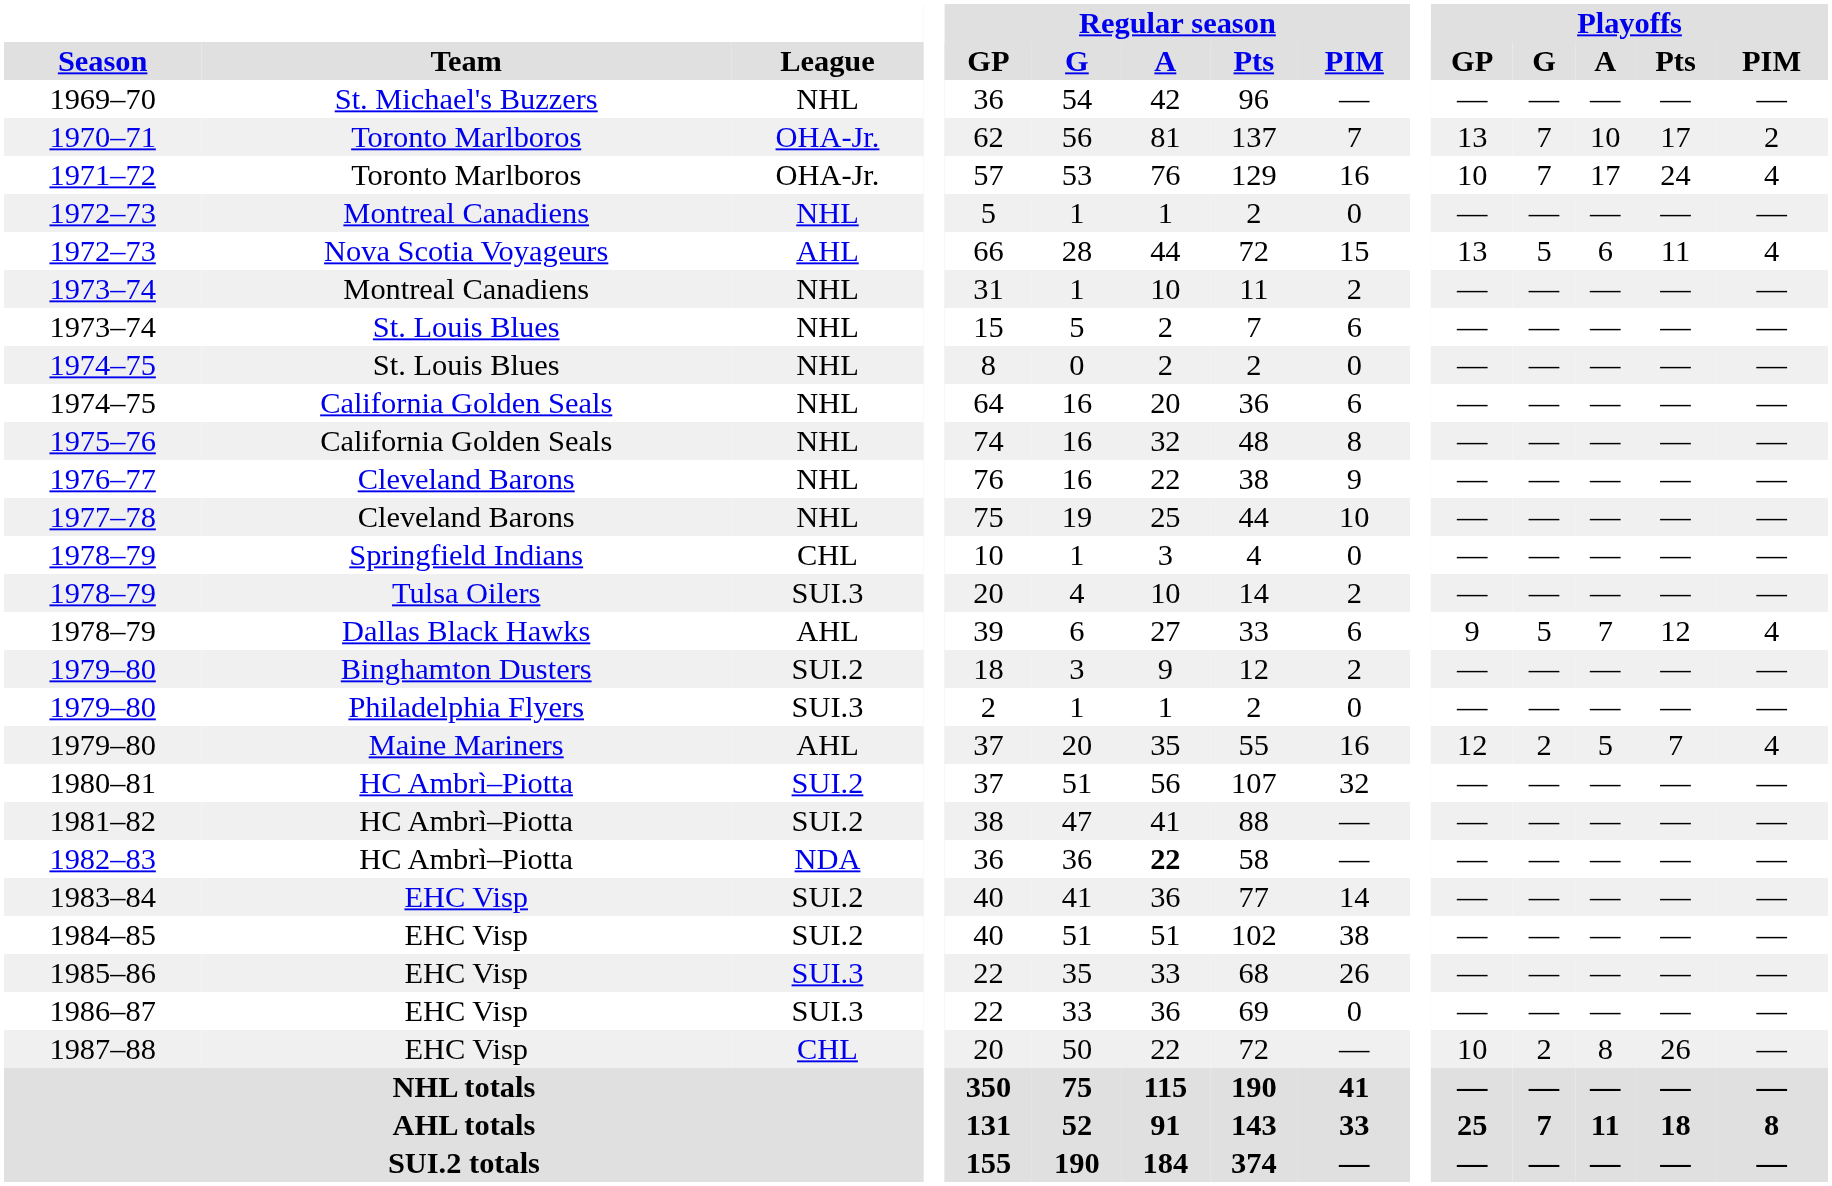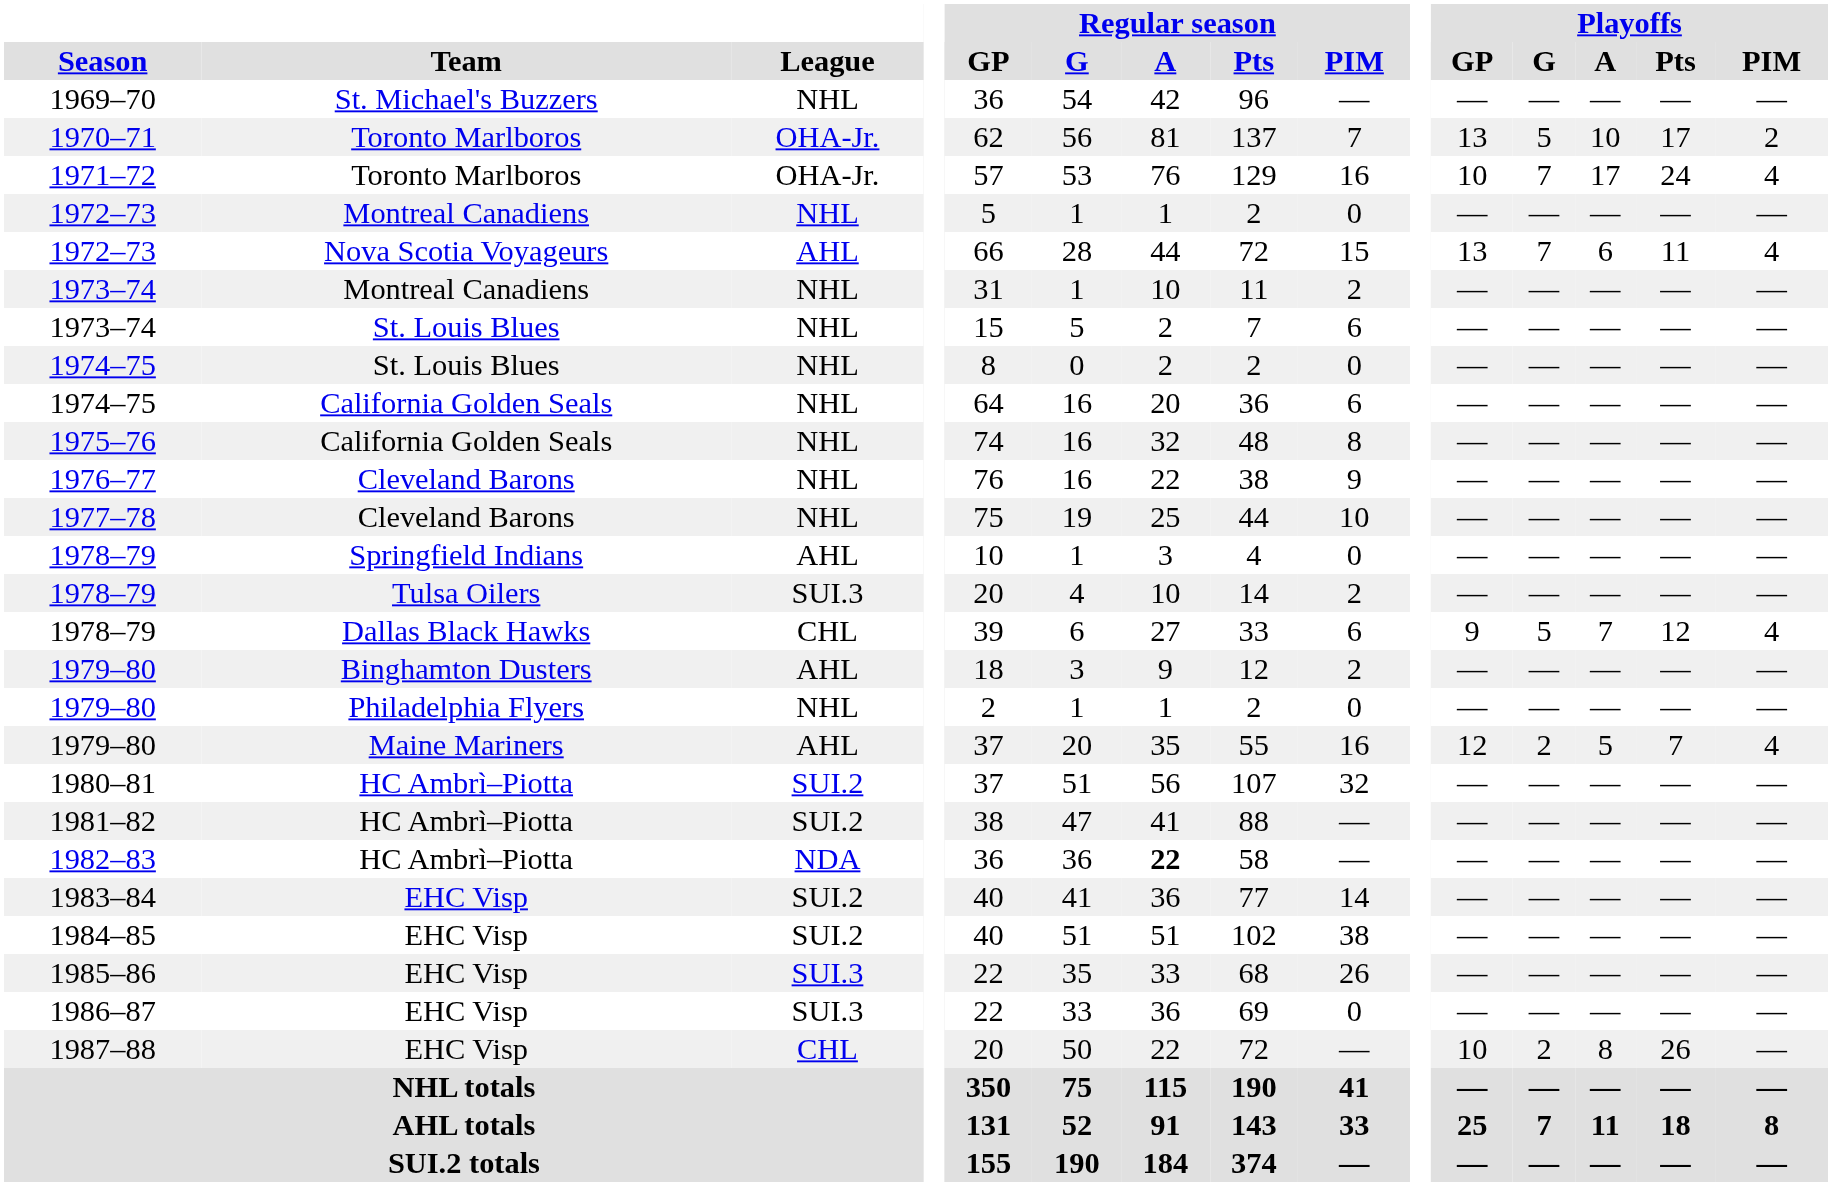 <table border="0" cellpadding="1" cellspacing="0" style="text-align:center; width:60em">
 <tr bgcolor="#e0e0e0">
 <th colspan="3" bgcolor="#ffffff"> </th>
 <th rowspan="99" bgcolor="#ffffff"> </th>
 <th colspan="5"><a href='#'>Regular season</a></th>
 <th rowspan="99" bgcolor="#ffffff"> </th>
 <th colspan="5"><a href='#'>Playoffs</a></th>
 </tr>
 <tr bgcolor="#e0e0e0">
 <th><a href='#'>Season</a></th>
 <th>Team</th>
 <th>League</th>
 <th>GP</th>
 <th><a href='#'>G</a></th>
 <th><a href='#'>A</a></th>
 <th><a href='#'>Pts</a></th>
 <th><a href='#'>PIM</a></th>
 <th>GP</th>
 <th>G</th>
 <th>A</th>
 <th>Pts</th>
 <th>PIM</th>
 </tr>
 <tr>
 <td>1969–70</td>
 <td><a href='#'>St. Michael's Buzzers</a></td>
 <td>NHL</td>
 <td>36</td>
 <td>54</td>
 <td>42</td>
 <td>96</td>
 <td>—</td>
 <td>—</td>
 <td>—</td>
 <td>—</td>
 <td>—</td>
 <td>—</td>
 </tr>
 <tr bgcolor="#f0f0f0">
 <td><a href='#'>1970–71</a></td>
 <td><a href='#'>Toronto Marlboros</a></td>
 <td><a href='#'>OHA-Jr.</a></td>
 <td>62</td>
 <td>56</td>
 <td>81</td>
 <td>137</td>
 <td>7</td>
 <td>13</td>
-<td>7</td>
+<td>5</td>
 <td>10</td>
 <td>17</td>
 <td>2</td>
 </tr>
 <tr>
 <td><a href='#'>1971–72</a></td>
 <td>Toronto Marlboros</td>
 <td>OHA-Jr.</td>
 <td>57</td>
 <td>53</td>
 <td>76</td>
 <td>129</td>
 <td>16</td>
 <td>10</td>
 <td>7</td>
 <td>17</td>
 <td>24</td>
 <td>4</td>
 </tr>
 <tr bgcolor="#f0f0f0">
 <td><a href='#'>1972–73</a></td>
 <td><a href='#'>Montreal Canadiens</a></td>
 <td><a href='#'>NHL</a></td>
 <td>5</td>
 <td>1</td>
 <td>1</td>
 <td>2</td>
 <td>0</td>
 <td>—</td>
 <td>—</td>
 <td>—</td>
 <td>—</td>
 <td>—</td>
 </tr>
 <tr>
 <td><a href='#'>1972–73</a></td>
 <td><a href='#'>Nova Scotia Voyageurs</a></td>
 <td><a href='#'>AHL</a></td>
 <td>66</td>
 <td>28</td>
 <td>44</td>
 <td>72</td>
 <td>15</td>
 <td>13</td>
-<td>5</td>
+<td>7</td>
 <td>6</td>
 <td>11</td>
 <td>4</td>
 </tr>
 <tr bgcolor="#f0f0f0">
 <td><a href='#'>1973–74</a></td>
 <td>Montreal Canadiens</td>
 <td>NHL</td>
 <td>31</td>
 <td>1</td>
 <td>10</td>
 <td>11</td>
 <td>2</td>
 <td>—</td>
 <td>—</td>
 <td>—</td>
 <td>—</td>
 <td>—</td>
 </tr>
 <tr>
 <td>1973–74</td>
 <td><a href='#'>St. Louis Blues</a></td>
 <td>NHL</td>
 <td>15</td>
 <td>5</td>
 <td>2</td>
 <td>7</td>
 <td>6</td>
 <td>—</td>
 <td>—</td>
 <td>—</td>
 <td>—</td>
 <td>—</td>
 </tr>
 <tr bgcolor="#f0f0f0">
 <td><a href='#'>1974–75</a></td>
 <td>St. Louis Blues</td>
 <td>NHL</td>
 <td>8</td>
 <td>0</td>
 <td>2</td>
 <td>2</td>
 <td>0</td>
 <td>—</td>
 <td>—</td>
 <td>—</td>
 <td>—</td>
 <td>—</td>
 </tr>
 <tr>
 <td>1974–75</td>
 <td><a href='#'>California Golden Seals</a></td>
 <td>NHL</td>
 <td>64</td>
 <td>16</td>
 <td>20</td>
 <td>36</td>
 <td>6</td>
 <td>—</td>
 <td>—</td>
 <td>—</td>
 <td>—</td>
 <td>—</td>
 </tr>
 <tr bgcolor="#f0f0f0">
 <td><a href='#'>1975–76</a></td>
 <td>California Golden Seals</td>
 <td>NHL</td>
 <td>74</td>
 <td>16</td>
 <td>32</td>
 <td>48</td>
 <td>8</td>
 <td>—</td>
 <td>—</td>
 <td>—</td>
 <td>—</td>
 <td>—</td>
 </tr>
 <tr>
 <td><a href='#'>1976–77</a></td>
 <td><a href='#'>Cleveland Barons</a></td>
 <td>NHL</td>
 <td>76</td>
 <td>16</td>
 <td>22</td>
 <td>38</td>
 <td>9</td>
 <td>—</td>
 <td>—</td>
 <td>—</td>
 <td>—</td>
 <td>—</td>
 </tr>
 <tr bgcolor="#f0f0f0">
 <td><a href='#'>1977–78</a></td>
 <td>Cleveland Barons</td>
 <td>NHL</td>
 <td>75</td>
 <td>19</td>
 <td>25</td>
 <td>44</td>
 <td>10</td>
 <td>—</td>
 <td>—</td>
 <td>—</td>
 <td>—</td>
 <td>—</td>
 </tr>
 <tr>
 <td><a href='#'>1978–79</a></td>
 <td><a href='#'>Springfield Indians</a></td>
-<td>CHL</td>
+<td>AHL</td>
 <td>10</td>
 <td>1</td>
 <td>3</td>
 <td>4</td>
 <td>0</td>
 <td>—</td>
 <td>—</td>
 <td>—</td>
 <td>—</td>
 <td>—</td>
 </tr>
 <tr bgcolor="#f0f0f0">
 <td><a href='#'>1978–79</a></td>
 <td><a href='#'>Tulsa Oilers</a></td>
 <td>SUI.3</td>
 <td>20</td>
 <td>4</td>
 <td>10</td>
 <td>14</td>
 <td>2</td>
 <td>—</td>
 <td>—</td>
 <td>—</td>
 <td>—</td>
 <td>—</td>
 </tr>
 <tr>
 <td>1978–79</td>
 <td><a href='#'>Dallas Black Hawks</a></td>
-<td>AHL</td>
+<td>CHL</td>
 <td>39</td>
 <td>6</td>
 <td>27</td>
 <td>33</td>
 <td>6</td>
 <td>9</td>
 <td>5</td>
 <td>7</td>
 <td>12</td>
 <td>4</td>
 </tr>
 <tr bgcolor="#f0f0f0">
 <td><a href='#'>1979–80</a></td>
 <td><a href='#'>Binghamton Dusters</a></td>
-<td>SUI.2</td>
+<td>AHL</td>
 <td>18</td>
 <td>3</td>
 <td>9</td>
 <td>12</td>
 <td>2</td>
 <td>—</td>
 <td>—</td>
 <td>—</td>
 <td>—</td>
 <td>—</td>
 </tr>
 <tr>
 <td><a href='#'>1979–80</a></td>
 <td><a href='#'>Philadelphia Flyers</a></td>
-<td>SUI.3</td>
+<td>NHL</td>
 <td>2</td>
 <td>1</td>
 <td>1</td>
 <td>2</td>
 <td>0</td>
 <td>—</td>
 <td>—</td>
 <td>—</td>
 <td>—</td>
 <td>—</td>
 </tr>
 <tr bgcolor="#f0f0f0">
 <td>1979–80</td>
 <td><a href='#'>Maine Mariners</a></td>
 <td>AHL</td>
 <td>37</td>
 <td>20</td>
 <td>35</td>
 <td>55</td>
 <td>16</td>
 <td>12</td>
 <td>2</td>
 <td>5</td>
 <td>7</td>
 <td>4</td>
 </tr>
 <tr>
 <td>1980–81</td>
 <td><a href='#'>HC Ambrì–Piotta</a></td>
 <td><a href='#'>SUI.2</a></td>
 <td>37</td>
 <td>51</td>
 <td>56</td>
 <td>107</td>
 <td>32</td>
 <td>—</td>
 <td>—</td>
 <td>—</td>
 <td>—</td>
 <td>—</td>
 </tr>
 <tr bgcolor="#f0f0f0">
 <td>1981–82</td>
 <td>HC Ambrì–Piotta</td>
 <td>SUI.2</td>
 <td>38</td>
 <td>47</td>
 <td>41</td>
 <td>88</td>
 <td>—</td>
 <td>—</td>
 <td>—</td>
 <td>—</td>
 <td>—</td>
 <td>—</td>
 </tr>
 <tr>
 <td><a href='#'>1982–83</a></td>
 <td>HC Ambrì–Piotta</td>
 <td><a href='#'>NDA</a></td>
 <td>36</td>
 <td>36</td>
 <td><strong>22</strong></td>
 <td>58</td>
 <td>—</td>
 <td>—</td>
 <td>—</td>
 <td>—</td>
 <td>—</td>
 <td>—</td>
 </tr>
 <tr bgcolor="#f0f0f0">
 <td>1983–84</td>
 <td><a href='#'>EHC Visp</a></td>
 <td>SUI.2</td>
 <td>40</td>
 <td>41</td>
 <td>36</td>
 <td>77</td>
 <td>14</td>
 <td>—</td>
 <td>—</td>
 <td>—</td>
 <td>—</td>
 <td>—</td>
 </tr>
 <tr>
 <td>1984–85</td>
 <td>EHC Visp</td>
 <td>SUI.2</td>
 <td>40</td>
 <td>51</td>
 <td>51</td>
 <td>102</td>
 <td>38</td>
 <td>—</td>
 <td>—</td>
 <td>—</td>
 <td>—</td>
 <td>—</td>
 </tr>
 <tr bgcolor="#f0f0f0">
 <td>1985–86</td>
 <td>EHC Visp</td>
 <td><a href='#'>SUI.3</a></td>
 <td>22</td>
 <td>35</td>
 <td>33</td>
 <td>68</td>
 <td>26</td>
 <td>—</td>
 <td>—</td>
 <td>—</td>
 <td>—</td>
 <td>—</td>
 </tr>
 <tr>
 <td>1986–87</td>
 <td>EHC Visp</td>
 <td>SUI.3</td>
 <td>22</td>
 <td>33</td>
 <td>36</td>
 <td>69</td>
 <td>0</td>
 <td>—</td>
 <td>—</td>
 <td>—</td>
 <td>—</td>
 <td>—</td>
 </tr>
 <tr bgcolor="#f0f0f0">
 <td>1987–88</td>
 <td>EHC Visp</td>
 <td><a href='#'>CHL</a></td>
 <td>20</td>
 <td>50</td>
 <td>22</td>
 <td>72</td>
 <td>—</td>
 <td>10</td>
 <td>2</td>
 <td>8</td>
 <td>26</td>
 <td>—</td>
 </tr>
 <tr bgcolor="#e0e0e0">
 <th colspan="3">NHL totals</th>
 <th>350</th>
 <th>75</th>
 <th>115</th>
 <th>190</th>
 <th>41</th>
 <th>—</th>
 <th>—</th>
 <th>—</th>
 <th>—</th>
 <th>—</th>
 </tr>
 <tr bgcolor="#e0e0e0">
 <th colspan="3">AHL totals</th>
 <th>131</th>
 <th>52</th>
 <th>91</th>
 <th>143</th>
 <th>33</th>
 <th>25</th>
 <th>7</th>
 <th>11</th>
 <th>18</th>
 <th>8</th>
 </tr>
 <tr bgcolor="#e0e0e0">
 <th colspan="3">SUI.2 totals</th>
 <th>155</th>
 <th>190</th>
 <th>184</th>
 <th>374</th>
 <th>—</th>
 <th>—</th>
 <th>—</th>
 <th>—</th>
 <th>—</th>
 <th>—</th>
 </tr>
 </table>
